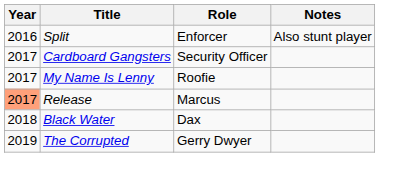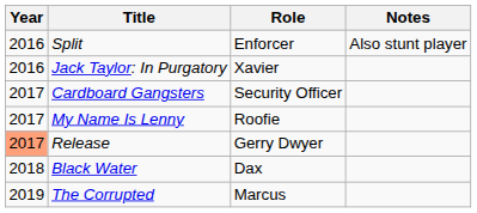 <table class="wikitable">
 <tr>
 <th>Year</th>
 <th>Title</th>
 <th>Role</th>
 <th>Notes</th>
 </tr>
 <tr>
 <td>2016</td>
 <td><em>Split</em></td>
 <td>Enforcer</td>
 <td>Also stunt player</td>
+</tr>
+<tr>
+<td>2016</td>
+<td><em><a href='#'>Jack Taylor</a>: In Purgatory</em></td>
+<td>Xavier</td>
+<td></td>
 </tr>
 <tr>
 <td>2017</td>
 <td><em><a href='#'>Cardboard Gangsters</a></em></td>
 <td>Security Officer</td>
 <td></td>
 </tr>
 <tr>
 <td>2017</td>
 <td><em><a href='#'>My Name Is Lenny</a></em></td>
 <td>Roofie</td>
 <td></td>
 </tr>
 <tr>
 <td style="background: lightsalmon;">2017</td>
 <td><em>Release</em></td>
-<td>Marcus</td>
+<td>Gerry Dwyer</td>
 <td></td>
 </tr>
 <tr>
 <td>2018</td>
 <td><em><a href='#'>Black Water</a></em></td>
 <td>Dax</td>
 <td></td>
 </tr>
 <tr>
 <td>2019</td>
 <td><em><a href='#'>The Corrupted</a></em></td>
-<td>Gerry Dwyer</td>
+<td>Marcus</td>
 <td></td>
 </tr>
 </table>
